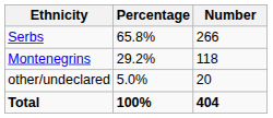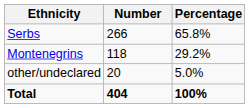 <table class="wikitable">
 <tr>
 <th width="100px">Ethnicity</th>
+<th width="80px">Number</th>
 <th width="80px">Percentage</th>
-<th width="80px">Number</th>
 </tr>
 <tr>
 <td><a href='#'>Serbs</a></td>
+<td>266</td>
 <td>65.8%</td>
-<td>266</td>
 </tr>
 <tr>
 <td><a href='#'>Montenegrins</a></td>
+<td>118</td>
 <td>29.2%</td>
-<td>118</td>
 </tr>
 <tr>
 <td>other/undeclared</td>
+<td>20</td>
 <td>5.0%</td>
-<td>20</td>
 </tr>
 <tr>
 <td><strong>Total</strong></td>
+<td><strong>404</strong></td>
 <td><strong>100%</strong></td>
-<td><strong>404</strong></td>
 </tr>
 </table>
